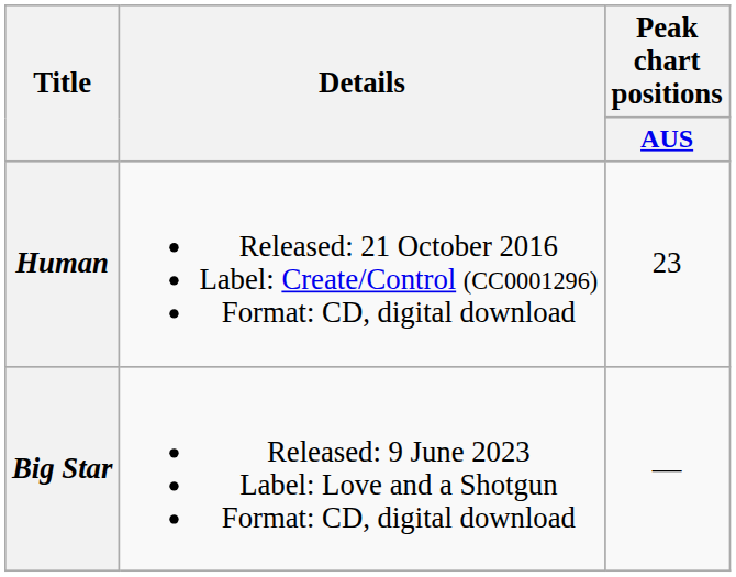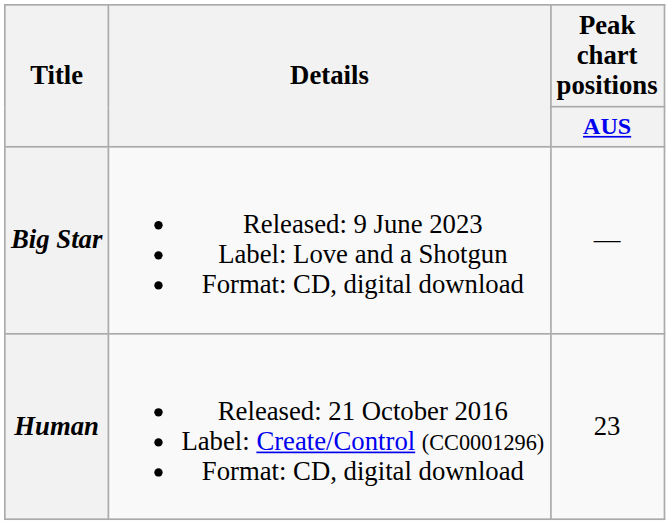 <table class="wikitable plainrowheaders" style="text-align:center;" border="1">
 <tr>
 <th scope="col" rowspan="2">Title</th>
 <th scope="col" rowspan="2">Details</th>
 <th scope="col" colspan="1">Peak chart positions</th>
 </tr>
 <tr>
 <th scope="col" style="width:3em;font-size:90%;"><a href='#'>AUS</a><br></th>
 </tr>
 <tr>
+<th scope="row"><em>Big Star</em></th>
+<td><br><ul><li>Released: 9 June 2023</li><li>Label: Love and a Shotgun</li><li>Format: CD, digital download</li></ul></td>
+<td>—</td>
+</tr>
+<tr>
 <th scope="row"><em>Human</em></th>
 <td><br><ul><li>Released: 21 October 2016</li><li>Label: <a href='#'>Create/Control</a> <small>(CC0001296)</small></li><li>Format: CD, digital download</li></ul></td>
 <td>23</td>
 </tr>
-<tr>
-<th scope="row"><em>Big Star</em></th>
-<td><br><ul><li>Released: 9 June 2023</li><li>Label: Love and a Shotgun</li><li>Format: CD, digital download</li></ul></td>
-<td>—</td>
-</tr>
 </table>
